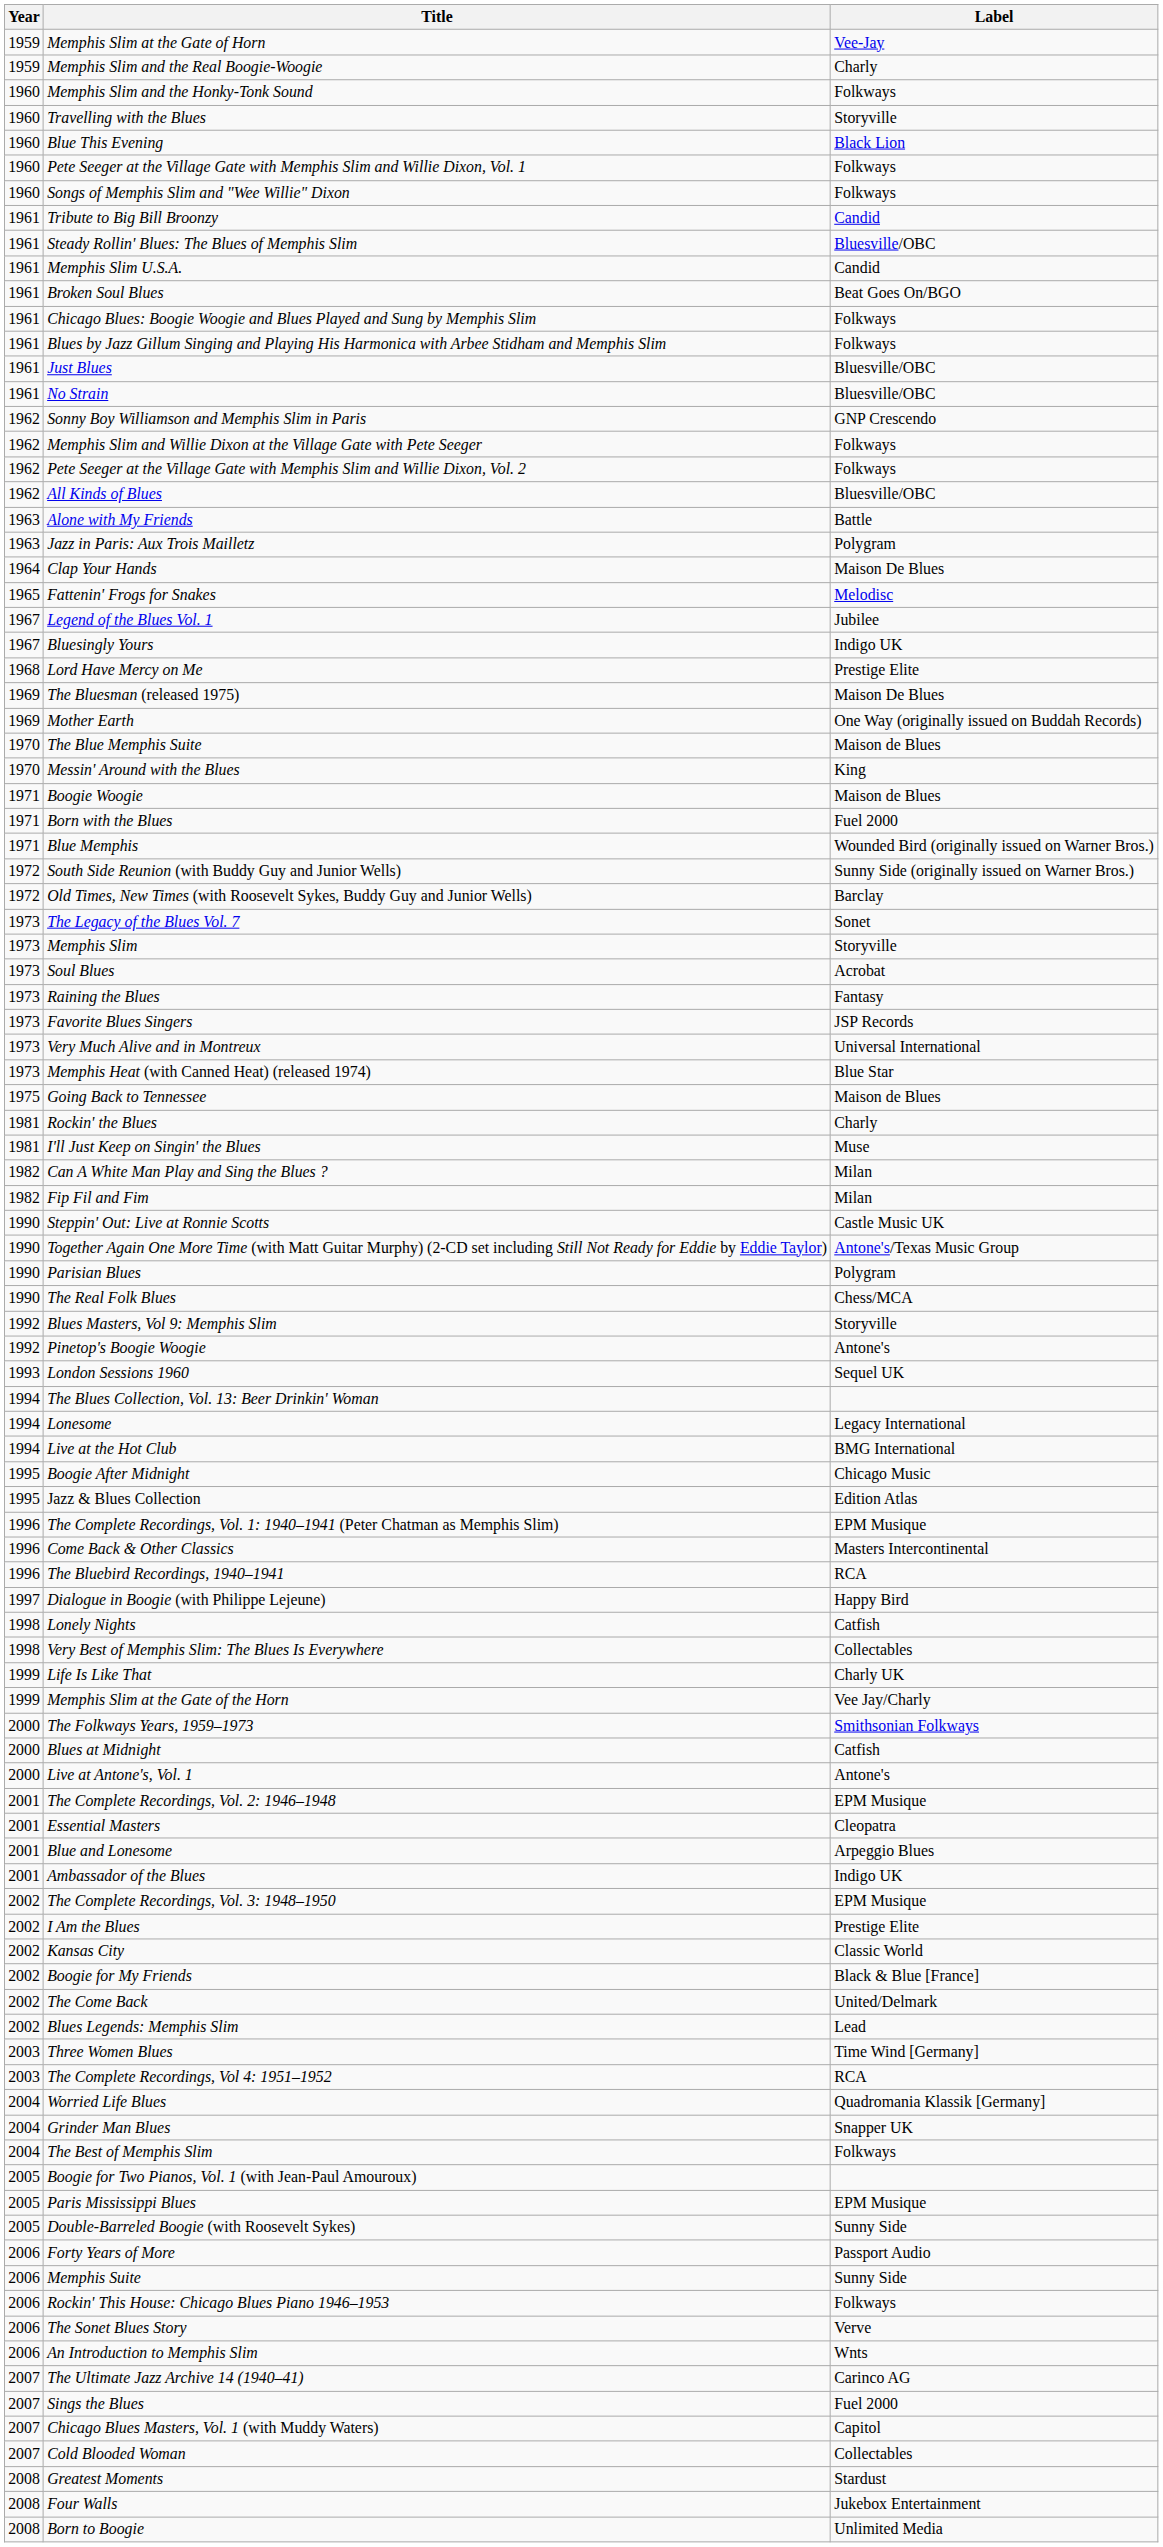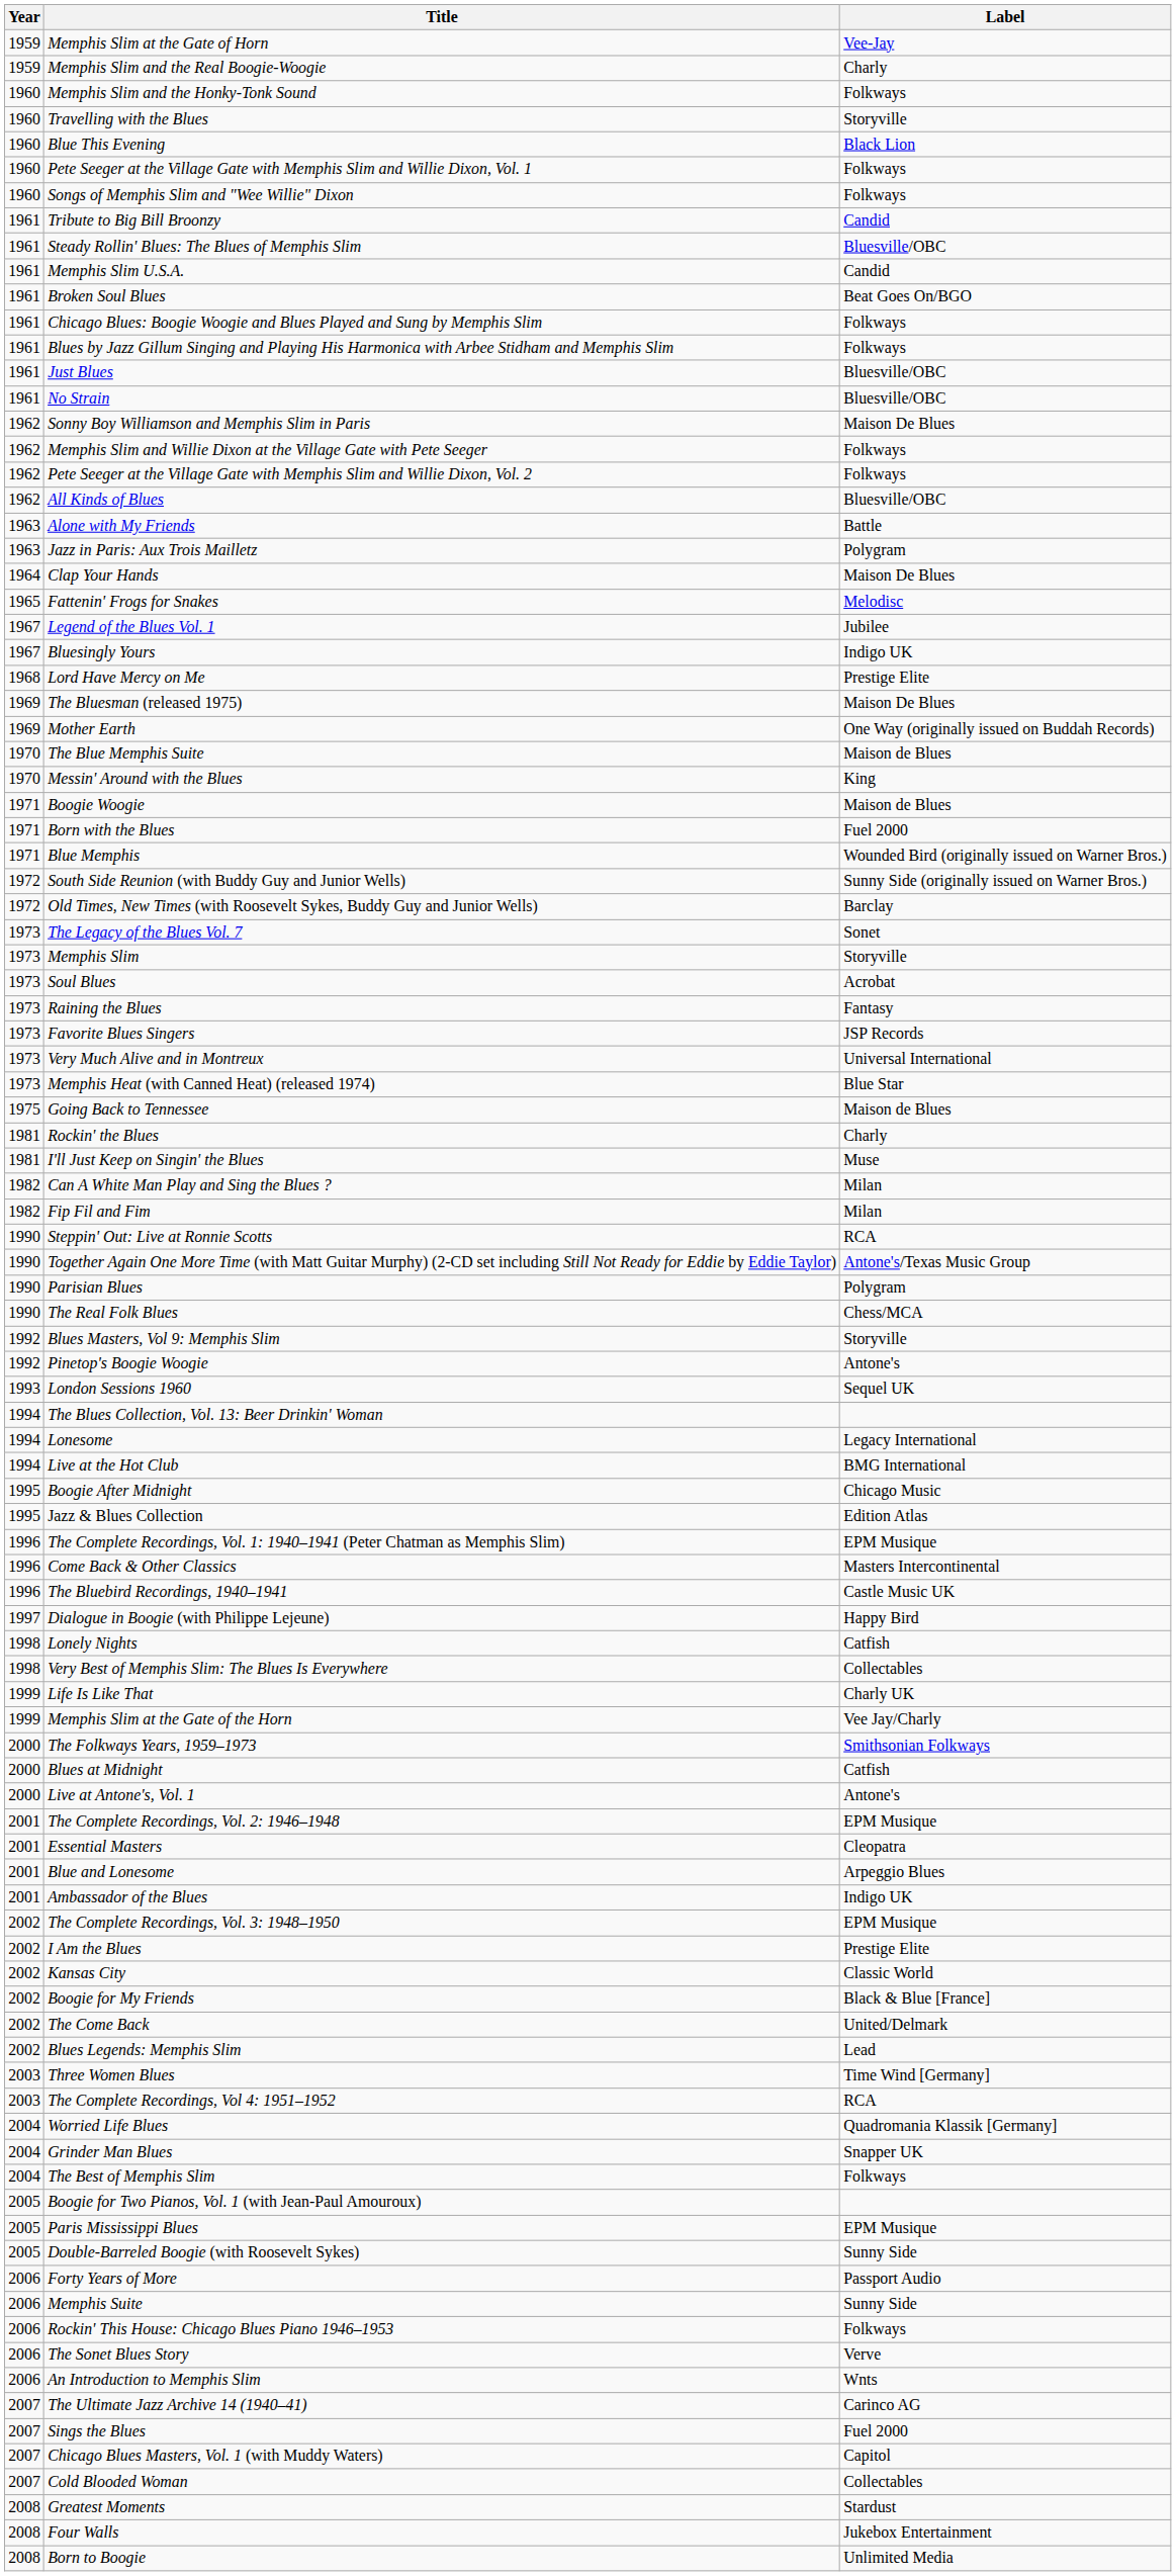 <table class="wikitable">
 <tr>
 <th>Year</th>
 <th>Title</th>
 <th>Label</th>
 </tr>
 <tr>
 <td>1959</td>
 <td><em>Memphis Slim at the Gate of Horn</em></td>
 <td><a href='#'>Vee-Jay</a></td>
 </tr>
 <tr>
 <td>1959</td>
 <td><em>Memphis Slim and the Real Boogie-Woogie</em></td>
 <td>Charly</td>
 </tr>
 <tr>
 <td>1960</td>
 <td><em>Memphis Slim and the Honky-Tonk Sound</em></td>
 <td>Folkways</td>
 </tr>
 <tr>
 <td>1960</td>
 <td><em>Travelling with the Blues </em></td>
 <td>Storyville</td>
 </tr>
 <tr>
 <td>1960</td>
 <td><em>Blue This Evening</em></td>
 <td><a href='#'>Black Lion</a></td>
 </tr>
 <tr>
 <td>1960</td>
 <td><em>Pete Seeger at the Village Gate with Memphis Slim and Willie Dixon, Vol. 1</em></td>
 <td>Folkways</td>
 </tr>
 <tr>
 <td>1960</td>
 <td><em>Songs of Memphis Slim and "Wee Willie" Dixon</em></td>
 <td>Folkways</td>
 </tr>
 <tr>
 <td>1961</td>
 <td><em>Tribute to Big Bill Broonzy</em></td>
 <td><a href='#'>Candid</a></td>
 </tr>
 <tr>
 <td>1961</td>
 <td><em>Steady Rollin' Blues: The Blues of Memphis Slim</em></td>
 <td><a href='#'>Bluesville</a>/OBC</td>
 </tr>
 <tr>
 <td>1961</td>
 <td><em>Memphis Slim U.S.A.</em></td>
 <td>Candid</td>
 </tr>
 <tr>
 <td>1961</td>
 <td><em>Broken Soul Blues</em></td>
 <td>Beat Goes On/BGO</td>
 </tr>
 <tr>
 <td>1961</td>
 <td><em>Chicago Blues: Boogie Woogie and Blues Played and Sung by Memphis Slim</em></td>
 <td>Folkways</td>
 </tr>
 <tr>
 <td>1961</td>
 <td><em>Blues by Jazz Gillum Singing and Playing His Harmonica with Arbee Stidham and Memphis Slim</em></td>
 <td>Folkways</td>
 </tr>
 <tr>
 <td>1961</td>
 <td><em><a href='#'>Just Blues</a></em></td>
 <td>Bluesville/OBC</td>
 </tr>
 <tr>
 <td>1961</td>
 <td><em><a href='#'>No Strain</a></em></td>
 <td>Bluesville/OBC</td>
 </tr>
 <tr>
 <td>1962</td>
 <td><em>Sonny Boy Williamson and Memphis Slim in Paris</em></td>
-<td>GNP Crescendo</td>
+<td>Maison De Blues</td>
 </tr>
 <tr>
 <td>1962</td>
 <td><em> Memphis Slim and Willie Dixon at the Village Gate with Pete Seeger</em></td>
 <td>Folkways</td>
 </tr>
 <tr>
 <td>1962</td>
 <td><em>Pete Seeger at the Village Gate with Memphis Slim and Willie Dixon, Vol. 2</em></td>
 <td>Folkways</td>
 </tr>
 <tr>
 <td>1962</td>
 <td><em><a href='#'>All Kinds of Blues</a></em></td>
 <td>Bluesville/OBC</td>
 </tr>
 <tr>
 <td>1963</td>
 <td><em><a href='#'>Alone with My Friends</a></em></td>
 <td>Battle</td>
 </tr>
 <tr>
 <td>1963</td>
 <td><em>Jazz in Paris: Aux Trois Mailletz</em></td>
 <td>Polygram</td>
 </tr>
 <tr>
 <td>1964</td>
 <td><em>Clap Your Hands</em></td>
 <td>Maison De Blues</td>
 </tr>
 <tr>
 <td>1965</td>
 <td><em>Fattenin' Frogs for Snakes</em></td>
 <td><a href='#'>Melodisc</a></td>
 </tr>
 <tr>
 <td>1967</td>
 <td><em><a href='#'>Legend of the Blues Vol. 1</a></em></td>
 <td>Jubilee</td>
 </tr>
 <tr>
 <td>1967</td>
 <td><em>Bluesingly Yours</em></td>
 <td>Indigo UK</td>
 </tr>
 <tr>
 <td>1968</td>
 <td><em>Lord Have Mercy on Me</em></td>
 <td>Prestige Elite</td>
 </tr>
 <tr>
 <td>1969</td>
 <td><em>The Bluesman</em> (released 1975)</td>
 <td>Maison De Blues</td>
 </tr>
 <tr>
 <td>1969</td>
 <td><em>Mother Earth</em></td>
 <td>One Way (originally issued on Buddah Records)</td>
 </tr>
 <tr>
 <td>1970</td>
 <td><em>The Blue Memphis Suite</em></td>
 <td>Maison de Blues</td>
 </tr>
 <tr>
 <td>1970</td>
 <td><em>Messin' Around with the Blues</em></td>
 <td>King</td>
 </tr>
 <tr>
 <td>1971</td>
 <td><em>Boogie Woogie</em></td>
 <td>Maison de Blues</td>
 </tr>
 <tr>
 <td>1971</td>
 <td><em>Born with the Blues</em></td>
 <td>Fuel 2000</td>
 </tr>
 <tr>
 <td>1971</td>
 <td><em>Blue Memphis</em></td>
 <td>Wounded Bird (originally issued on Warner Bros.)</td>
 </tr>
 <tr>
 <td>1972</td>
 <td><em>South Side Reunion</em> (with Buddy Guy and Junior Wells)</td>
 <td>Sunny Side (originally issued on Warner Bros.)</td>
 </tr>
 <tr>
 <td>1972</td>
 <td><em>Old Times, New Times</em> (with Roosevelt Sykes, Buddy Guy and Junior Wells)</td>
 <td>Barclay</td>
 </tr>
 <tr>
 <td>1973</td>
 <td><em><a href='#'>The Legacy of the Blues Vol. 7</a></em></td>
 <td>Sonet</td>
 </tr>
 <tr>
 <td>1973</td>
 <td><em>Memphis Slim</em></td>
 <td>Storyville</td>
 </tr>
 <tr>
 <td>1973</td>
 <td><em>Soul Blues</em></td>
 <td>Acrobat</td>
 </tr>
 <tr>
 <td>1973</td>
 <td><em>Raining the Blues</em></td>
 <td>Fantasy</td>
 </tr>
 <tr>
 <td>1973</td>
 <td><em>Favorite Blues Singers</em></td>
 <td>JSP Records</td>
 </tr>
 <tr>
 <td>1973</td>
 <td><em>Very Much Alive and in Montreux</em></td>
 <td>Universal International</td>
 </tr>
 <tr>
 <td>1973</td>
 <td><em>Memphis Heat</em> (with Canned Heat) (released 1974)</td>
 <td>Blue Star</td>
 </tr>
 <tr>
 <td>1975</td>
 <td><em>Going Back to Tennessee</em></td>
 <td>Maison de Blues</td>
 </tr>
 <tr>
 <td>1981</td>
 <td><em>Rockin' the Blues</em></td>
 <td>Charly</td>
 </tr>
 <tr>
 <td>1981</td>
 <td><em>I'll Just Keep on Singin' the Blues</em></td>
 <td>Muse</td>
 </tr>
 <tr>
 <td>1982</td>
 <td><em>Can A White Man Play and Sing the Blues ?</em></td>
 <td>Milan</td>
 </tr>
 <tr>
 <td>1982</td>
 <td><em>Fip Fil and Fim</em></td>
 <td>Milan</td>
 </tr>
 <tr>
 <td>1990</td>
 <td><em>Steppin' Out: Live at Ronnie Scotts</em></td>
-<td>Castle Music UK</td>
+<td>RCA</td>
 </tr>
 <tr>
 <td>1990</td>
 <td><em>Together Again One More Time</em> (with Matt Guitar Murphy) (2-CD set including <em>Still Not Ready for Eddie</em> by <a href='#'>Eddie Taylor</a>)</td>
 <td><a href='#'>Antone's</a>/Texas Music Group</td>
 </tr>
 <tr>
 <td>1990</td>
 <td><em>Parisian Blues</em></td>
 <td>Polygram</td>
 </tr>
 <tr>
 <td>1990</td>
 <td><em>The Real Folk Blues</em></td>
 <td>Chess/MCA</td>
 </tr>
 <tr>
 <td>1992</td>
 <td><em>Blues Masters, Vol 9: Memphis Slim</em></td>
 <td>Storyville</td>
 </tr>
 <tr>
 <td>1992</td>
 <td><em>Pinetop's Boogie Woogie</em></td>
 <td>Antone's</td>
 </tr>
 <tr>
 <td>1993</td>
 <td><em>London Sessions 1960</em></td>
 <td>Sequel UK</td>
 </tr>
 <tr>
 <td>1994</td>
 <td><em>The Blues Collection, Vol. 13: Beer Drinkin' Woman</em></td>
 <td></td>
 </tr>
 <tr>
 <td>1994</td>
 <td><em>Lonesome</em></td>
 <td>Legacy International</td>
 </tr>
 <tr>
 <td>1994</td>
 <td><em>Live at the Hot Club</em></td>
 <td>BMG International</td>
 </tr>
 <tr>
 <td>1995</td>
 <td><em>Boogie After Midnight</em></td>
 <td>Chicago Music</td>
 </tr>
 <tr>
 <td>1995</td>
 <td>Jazz & Blues Collection</td>
 <td>Edition Atlas</td>
 </tr>
 <tr>
 <td>1996</td>
 <td><em>The Complete Recordings, Vol. 1: 1940–1941</em> (Peter Chatman as Memphis Slim)</td>
 <td>EPM Musique</td>
 </tr>
 <tr>
 <td>1996</td>
 <td><em>Come Back & Other Classics</em></td>
 <td>Masters Intercontinental</td>
 </tr>
 <tr>
 <td>1996</td>
 <td><em>The Bluebird Recordings, 1940–1941</em></td>
-<td>RCA</td>
+<td>Castle Music UK</td>
 </tr>
 <tr>
 <td>1997</td>
 <td><em>Dialogue in Boogie</em> (with Philippe Lejeune)</td>
 <td>Happy Bird</td>
 </tr>
 <tr>
 <td>1998</td>
 <td><em>Lonely Nights</em></td>
 <td>Catfish</td>
 </tr>
 <tr>
 <td>1998</td>
 <td><em>Very Best of Memphis Slim: The Blues Is Everywhere</em></td>
 <td>Collectables</td>
 </tr>
 <tr>
 <td>1999</td>
 <td><em>Life Is Like That</em></td>
 <td>Charly UK</td>
 </tr>
 <tr>
 <td>1999</td>
 <td><em>Memphis Slim at the Gate of the Horn</em></td>
 <td>Vee Jay/Charly</td>
 </tr>
 <tr>
 <td>2000</td>
 <td><em>The Folkways Years, 1959–1973</em></td>
 <td><a href='#'>Smithsonian Folkways</a></td>
 </tr>
 <tr>
 <td>2000</td>
 <td><em>Blues at Midnight</em></td>
 <td>Catfish</td>
 </tr>
 <tr>
 <td>2000</td>
 <td><em>Live at Antone's, Vol. 1</em></td>
 <td>Antone's</td>
 </tr>
 <tr>
 <td>2001</td>
 <td><em>The Complete Recordings, Vol. 2: 1946–1948</em></td>
 <td>EPM Musique</td>
 </tr>
 <tr>
 <td>2001</td>
 <td><em>Essential Masters</em></td>
 <td>Cleopatra</td>
 </tr>
 <tr>
 <td>2001</td>
 <td><em>Blue and Lonesome</em></td>
 <td>Arpeggio Blues</td>
 </tr>
 <tr>
 <td>2001</td>
 <td><em>Ambassador of the Blues</em></td>
 <td>Indigo UK</td>
 </tr>
 <tr>
 <td>2002</td>
 <td><em>The Complete Recordings, Vol. 3: 1948–1950</em></td>
 <td>EPM Musique</td>
 </tr>
 <tr>
 <td>2002</td>
 <td><em>I Am the Blues</em></td>
 <td>Prestige Elite</td>
 </tr>
 <tr>
 <td>2002</td>
 <td><em>Kansas City</em></td>
 <td>Classic World</td>
 </tr>
 <tr>
 <td>2002</td>
 <td><em>Boogie for My Friends</em></td>
 <td>Black & Blue [France]</td>
 </tr>
 <tr>
 <td>2002</td>
 <td><em>The Come Back</em></td>
 <td>United/Delmark</td>
 </tr>
 <tr>
 <td>2002</td>
 <td><em>Blues Legends: Memphis Slim</em></td>
 <td>Lead</td>
 </tr>
 <tr>
 <td>2003</td>
 <td><em>Three Women Blues</em></td>
 <td>Time Wind [Germany]</td>
 </tr>
 <tr>
 <td>2003</td>
 <td><em>The Complete Recordings, Vol 4: 1951–1952</em></td>
 <td>RCA</td>
 </tr>
 <tr>
 <td>2004</td>
 <td><em>Worried Life Blues</em></td>
 <td>Quadromania Klassik [Germany]</td>
 </tr>
 <tr>
 <td>2004</td>
 <td><em>Grinder Man Blues</em></td>
 <td>Snapper UK</td>
 </tr>
 <tr>
 <td>2004</td>
 <td><em>The Best of Memphis Slim</em></td>
 <td>Folkways</td>
 </tr>
 <tr>
 <td>2005</td>
 <td><em>Boogie for Two Pianos, Vol. 1</em> (with Jean-Paul Amouroux)</td>
 <td></td>
 </tr>
 <tr>
 <td>2005</td>
 <td><em>Paris Mississippi Blues</em></td>
 <td>EPM Musique</td>
 </tr>
 <tr>
 <td>2005</td>
 <td><em>Double-Barreled Boogie</em> (with Roosevelt Sykes)</td>
 <td>Sunny Side</td>
 </tr>
 <tr>
 <td>2006</td>
 <td><em>Forty Years of More</em></td>
 <td>Passport Audio</td>
 </tr>
 <tr>
 <td>2006</td>
 <td><em>Memphis Suite</em></td>
 <td>Sunny Side</td>
 </tr>
 <tr>
 <td>2006</td>
 <td><em>Rockin' This House: Chicago Blues Piano 1946–1953</em></td>
 <td>Folkways</td>
 </tr>
 <tr>
 <td>2006</td>
 <td><em>The Sonet Blues Story</em></td>
 <td>Verve</td>
 </tr>
 <tr>
 <td>2006</td>
 <td><em>An Introduction to Memphis Slim</em></td>
 <td>Wnts</td>
 </tr>
 <tr>
 <td>2007</td>
 <td><em>The Ultimate Jazz Archive 14 (1940–41)</em></td>
 <td>Carinco AG</td>
 </tr>
 <tr>
 <td>2007</td>
 <td><em>Sings the Blues</em></td>
 <td>Fuel 2000</td>
 </tr>
 <tr>
 <td>2007</td>
 <td><em>Chicago Blues Masters, Vol. 1</em> (with Muddy Waters)</td>
 <td>Capitol</td>
 </tr>
 <tr>
 <td>2007</td>
 <td><em>Cold Blooded Woman</em></td>
 <td>Collectables</td>
 </tr>
 <tr>
 <td>2008</td>
 <td><em>Greatest Moments</em></td>
 <td>Stardust</td>
 </tr>
 <tr>
 <td>2008</td>
 <td><em>Four Walls</em></td>
 <td>Jukebox Entertainment</td>
 </tr>
 <tr>
 <td>2008</td>
 <td><em>Born to Boogie</em></td>
 <td>Unlimited Media</td>
 </tr>
 </table>
